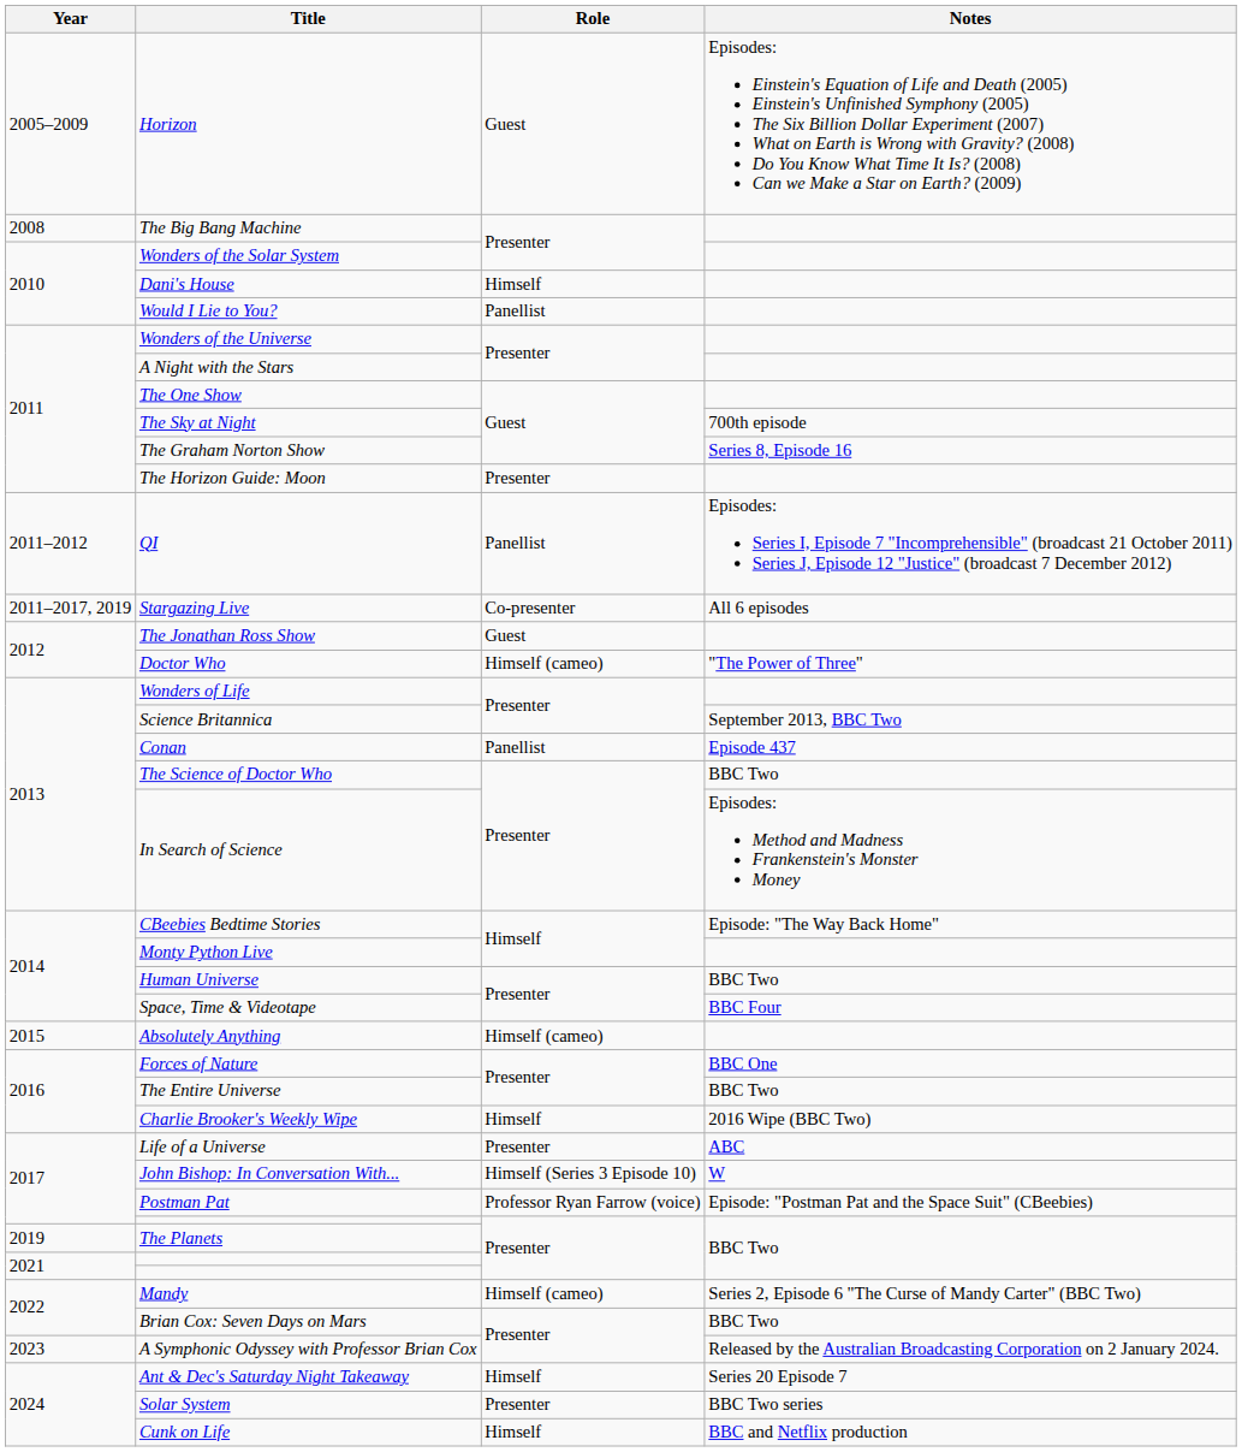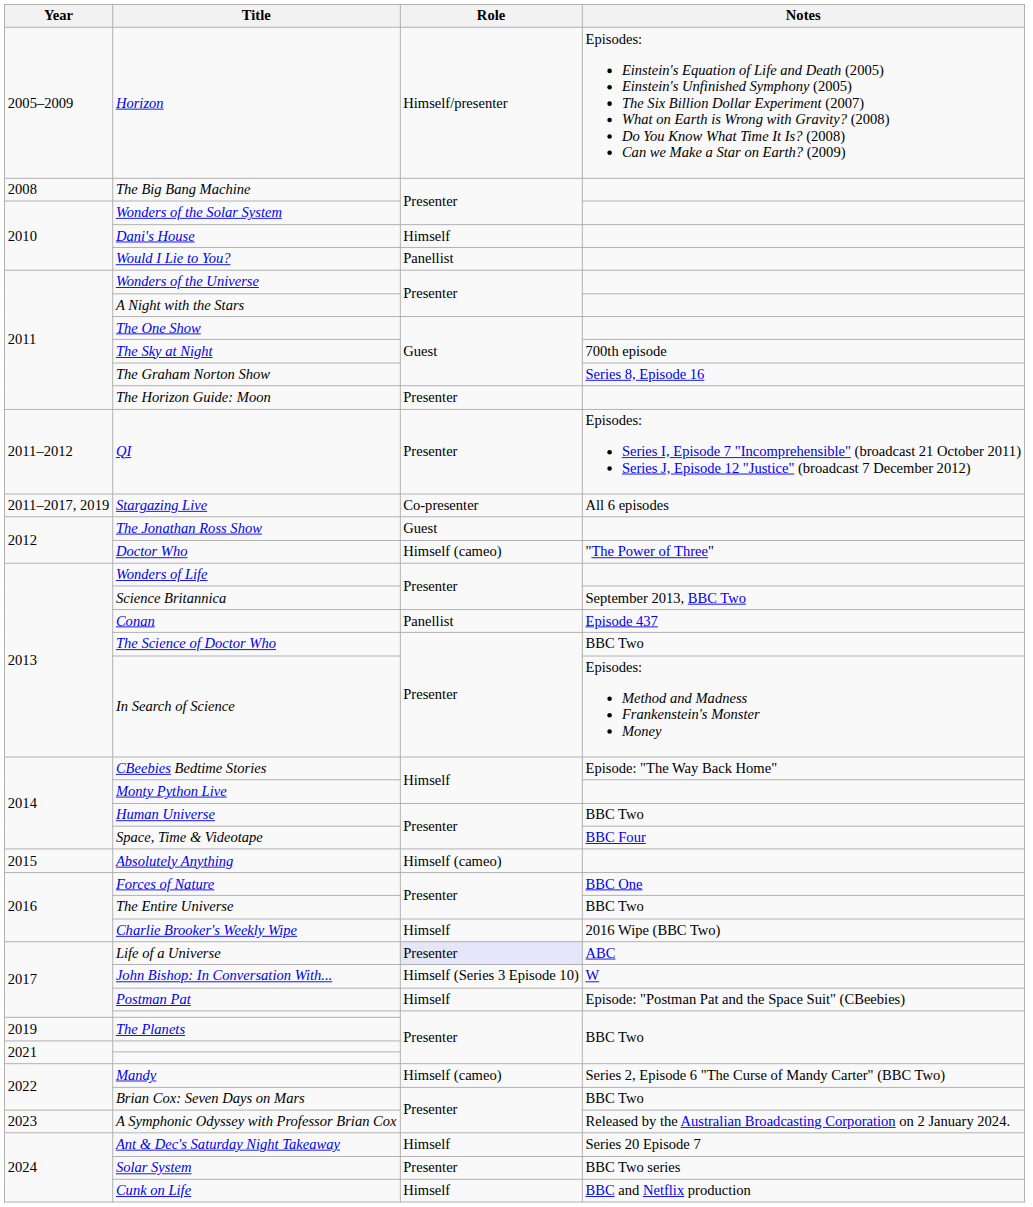 <table class="wikitable">
 <tr>
 <th scope="col">Year</th>
 <th scope="col">Title</th>
 <th scope="col">Role</th>
 <th scope="col">Notes</th>
 </tr>
 <tr>
 <td>2005–2009</td>
 <td><em><a href='#'>Horizon</a></em></td>
-<td>Guest</td>
+<td>Himself/presenter</td>
 <td>Episodes:<br><ul><li><em>Einstein's Equation of Life and Death</em> (2005)</li><li><em>Einstein's Unfinished Symphony</em> (2005)</li><li><em>The Six Billion Dollar Experiment</em> (2007)</li><li><em>What on Earth is Wrong with Gravity?</em> (2008)</li><li><em>Do You Know What Time It Is?</em> (2008)</li><li><em>Can we Make a Star on Earth?</em> (2009)</li></ul></td>
 </tr>
 <tr>
 <td>2008</td>
 <td><em>The Big Bang Machine</em></td>
 <td rowspan="2">Presenter</td>
 <td></td>
 </tr>
 <tr>
 <td rowspan="3">2010</td>
 <td><em><a href='#'>Wonders of the Solar System</a></em></td>
 <td></td>
 </tr>
 <tr>
 <td><em><a href='#'>Dani's House</a></em></td>
 <td>Himself</td>
 <td></td>
 </tr>
 <tr>
 <td><em><a href='#'>Would I Lie to You?</a></em></td>
 <td>Panellist</td>
 <td></td>
 </tr>
 <tr>
 <td rowspan="6">2011</td>
 <td><em><a href='#'>Wonders of the Universe</a></em></td>
 <td rowspan="2">Presenter</td>
 <td></td>
 </tr>
 <tr>
 <td><em>A Night with the Stars</em></td>
 <td></td>
 </tr>
 <tr>
 <td><em><a href='#'>The One Show</a></em></td>
 <td rowspan="3">Guest</td>
 <td></td>
 </tr>
 <tr>
 <td><em><a href='#'>The Sky at Night</a></em></td>
 <td>700th episode</td>
 </tr>
 <tr>
 <td><em>The Graham Norton Show</em></td>
 <td><a href='#'>Series 8, Episode 16</a></td>
 </tr>
 <tr>
 <td><em>The Horizon Guide: Moon</em></td>
 <td>Presenter</td>
 <td></td>
 </tr>
 <tr>
 <td>2011–2012</td>
 <td><em><a href='#'>QI</a></em></td>
-<td>Panellist</td>
+<td>Presenter</td>
 <td>Episodes:<br><ul><li><a href='#'>Series I, Episode 7 "Incomprehensible"</a> (broadcast 21 October 2011)</li><li><a href='#'>Series J, Episode 12 "Justice"</a> (broadcast 7 December 2012)</li></ul></td>
 </tr>
 <tr>
 <td>2011–2017, 2019</td>
 <td><em><a href='#'>Stargazing Live</a></em></td>
 <td>Co-presenter</td>
 <td>All 6 episodes</td>
 </tr>
 <tr>
 <td rowspan="2">2012</td>
 <td><em><a href='#'>The Jonathan Ross Show</a></em></td>
 <td>Guest</td>
 <td></td>
 </tr>
 <tr>
 <td><em><a href='#'>Doctor Who</a></em></td>
 <td>Himself (cameo)</td>
 <td>"<a href='#'>The Power of Three</a>"</td>
 </tr>
 <tr>
 <td rowspan="5">2013</td>
 <td><em><a href='#'>Wonders of Life</a></em></td>
 <td rowspan="2">Presenter</td>
 <td></td>
 </tr>
 <tr>
 <td><em>Science Britannica</em></td>
 <td>September 2013, <a href='#'>BBC Two</a></td>
 </tr>
 <tr>
 <td><em><a href='#'>Conan</a></em></td>
 <td>Panellist</td>
 <td><a href='#'>Episode 437</a></td>
 </tr>
 <tr>
 <td><em><a href='#'>The Science of Doctor Who</a></em></td>
 <td rowspan="2">Presenter</td>
 <td>BBC Two</td>
 </tr>
 <tr>
 <td><em>In Search of Science</em></td>
 <td>Episodes:<br><ul><li><em>Method and Madness</em></li><li><em>Frankenstein's Monster</em></li><li><em>Money</em></li></ul></td>
 </tr>
 <tr>
 <td rowspan="4">2014</td>
 <td><em><a href='#'>CBeebies</a> Bedtime Stories</em></td>
 <td rowspan="2">Himself</td>
 <td>Episode: "The Way Back Home"</td>
 </tr>
 <tr>
 <td><em><a href='#'>Monty Python Live</a></em></td>
 <td></td>
 </tr>
 <tr>
 <td><em><a href='#'>Human Universe</a></em></td>
 <td rowspan="2">Presenter</td>
 <td>BBC Two</td>
 </tr>
 <tr>
 <td><em>Space, Time & Videotape</em></td>
 <td><a href='#'>BBC Four</a></td>
 </tr>
 <tr>
 <td>2015</td>
 <td><em><a href='#'>Absolutely Anything</a></em></td>
 <td>Himself (cameo)</td>
 <td></td>
 </tr>
 <tr>
 <td rowspan="3">2016</td>
 <td><em><a href='#'>Forces of Nature</a></em></td>
 <td rowspan="2">Presenter</td>
 <td><a href='#'>BBC One</a></td>
 </tr>
 <tr>
 <td><em>The Entire Universe</em></td>
 <td>BBC Two</td>
 </tr>
 <tr>
 <td><em><a href='#'>Charlie Brooker's Weekly Wipe</a></em></td>
 <td>Himself</td>
 <td>2016 Wipe (BBC Two)</td>
 </tr>
 <tr>
 <td rowspan="4">2017</td>
 <td><em>Life of a Universe</em></td>
-<td>Presenter</td>
+<td style="background: lavender;">Presenter</td>
 <td><a href='#'>ABC</a></td>
 </tr>
 <tr>
 <td><em><a href='#'>John Bishop: In Conversation With...</a></em></td>
 <td>Himself (Series 3 Episode 10)</td>
 <td><a href='#'>W</a></td>
 </tr>
 <tr>
 <td><em><a href='#'>Postman Pat</a></em></td>
-<td>Professor Ryan Farrow (voice)</td>
+<td>Himself</td>
 <td>Episode: "Postman Pat and the Space Suit" (CBeebies)</td>
 </tr>
 <tr>
 <td><em></em></td>
 <td rowspan="4">Presenter</td>
 <td rowspan="4">BBC Two</td>
 </tr>
 <tr>
 <td>2019</td>
 <td><em><a href='#'>The Planets</a></em></td>
 </tr>
 <tr>
 <td rowspan="2">2021</td>
 <td><em></em></td>
 </tr>
 <tr>
 <td><em></em></td>
 </tr>
 <tr>
 <td rowspan="2">2022</td>
 <td><em><a href='#'>Mandy</a></em></td>
 <td>Himself (cameo)</td>
 <td>Series 2, Episode 6 "The Curse of Mandy Carter" (BBC Two)</td>
 </tr>
 <tr>
 <td><em>Brian Cox: Seven Days on Mars</em></td>
 <td rowspan="2">Presenter</td>
 <td>BBC Two</td>
 </tr>
 <tr>
 <td>2023</td>
 <td><em>A Symphonic Odyssey with Professor Brian Cox</em></td>
 <td>Released by the <a href='#'>Australian Broadcasting Corporation</a> on 2 January 2024.</td>
 </tr>
 <tr>
 <td rowspan="3">2024</td>
 <td><em><a href='#'>Ant & Dec's Saturday Night Takeaway</a></em></td>
 <td>Himself</td>
 <td>Series 20 Episode 7</td>
 </tr>
 <tr>
 <td><em><a href='#'>Solar System</a></em></td>
 <td>Presenter</td>
 <td>BBC Two series</td>
 </tr>
 <tr>
 <td><em><a href='#'>Cunk on Life</a></em></td>
 <td>Himself</td>
 <td><a href='#'>BBC</a> and <a href='#'>Netflix</a> production</td>
 </tr>
 </table>
